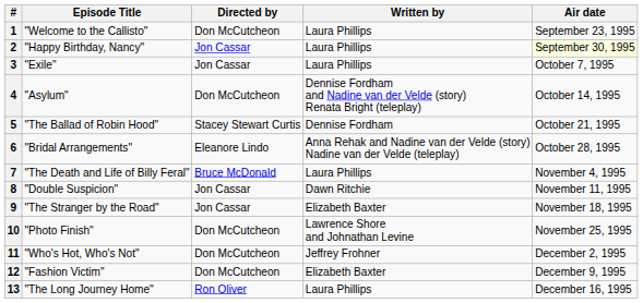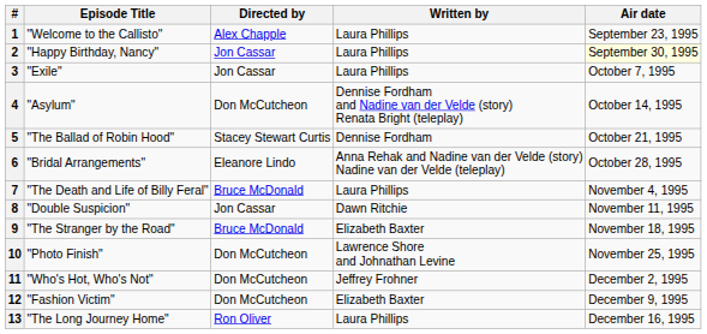 <table class="wikitable">
 <tr>
 <th>#</th>
 <th>Episode Title</th>
 <th>Directed by</th>
 <th>Written by</th>
 <th>Air date</th>
 </tr>
 <tr>
 <th>1</th>
 <td>"Welcome to the Callisto"</td>
-<td>Don McCutcheon</td>
+<td><a href='#'>Alex Chapple</a></td>
 <td>Laura Phillips</td>
 <td>September 23, 1995</td>
 </tr>
 <tr>
 <th>2</th>
 <td>"Happy Birthday, Nancy"</td>
 <td><a href='#'>Jon Cassar</a></td>
 <td>Laura Phillips</td>
 <td style="background: lightyellow;">September 30, 1995</td>
 </tr>
 <tr>
 <th>3</th>
 <td>"Exile"</td>
 <td>Jon Cassar</td>
 <td>Laura Phillips</td>
 <td>October 7, 1995</td>
 </tr>
 <tr>
 <th>4</th>
 <td>"Asylum"</td>
 <td>Don McCutcheon</td>
 <td>Dennise Fordham<br>and <a href='#'>Nadine van der Velde</a> (story)<br> Renata Bright (teleplay)</td>
 <td>October 14, 1995</td>
 </tr>
 <tr>
 <th>5</th>
 <td>"The Ballad of Robin Hood"</td>
 <td>Stacey Stewart Curtis</td>
 <td>Dennise Fordham</td>
 <td>October 21, 1995</td>
 </tr>
 <tr>
 <th>6</th>
 <td>"Bridal Arrangements"</td>
 <td>Eleanore Lindo</td>
 <td>Anna Rehak and Nadine van der Velde (story)<br>Nadine van der Velde (teleplay)</td>
 <td>October 28, 1995</td>
 </tr>
 <tr>
 <th>7</th>
 <td>"The Death and Life of Billy Feral"</td>
 <td><a href='#'>Bruce McDonald</a></td>
 <td>Laura Phillips</td>
 <td>November 4, 1995</td>
 </tr>
 <tr>
 <th>8</th>
 <td>"Double Suspicion"</td>
 <td>Jon Cassar</td>
 <td>Dawn Ritchie</td>
 <td>November 11, 1995</td>
 </tr>
 <tr>
 <th>9</th>
 <td>"The Stranger by the Road"</td>
-<td>Jon Cassar</td>
+<td><a href='#'>Bruce McDonald</a></td>
 <td>Elizabeth Baxter</td>
 <td>November 18, 1995</td>
 </tr>
 <tr>
 <th>10</th>
 <td>"Photo Finish"</td>
 <td>Don McCutcheon</td>
 <td>Lawrence Shore<br>and Johnathan Levine</td>
 <td>November 25, 1995</td>
 </tr>
 <tr>
 <th>11</th>
 <td>"Who's Hot, Who's Not"</td>
 <td>Don McCutcheon</td>
 <td>Jeffrey Frohner</td>
 <td>December 2, 1995</td>
 </tr>
 <tr>
 <th>12</th>
 <td>"Fashion Victim"</td>
 <td>Don McCutcheon</td>
 <td>Elizabeth Baxter</td>
 <td>December 9, 1995</td>
 </tr>
 <tr>
 <th>13</th>
 <td>"The Long Journey Home"</td>
 <td><a href='#'>Ron Oliver</a></td>
 <td>Laura Phillips</td>
 <td>December 16, 1995</td>
 </tr>
 </table>
